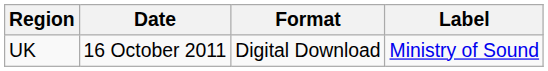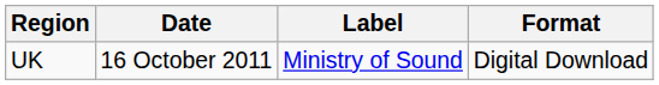 <table class=wikitable>
 <tr>
 <th>Region</th>
 <th>Date</th>
+<th>Label</th>
 <th>Format</th>
-<th>Label</th>
 </tr>
 <tr>
 <td>UK</td>
 <td>16 October 2011</td>
+<td><a href='#'>Ministry of Sound</a></td>
 <td>Digital Download</td>
-<td><a href='#'>Ministry of Sound</a></td>
 </tr>
 </table>
